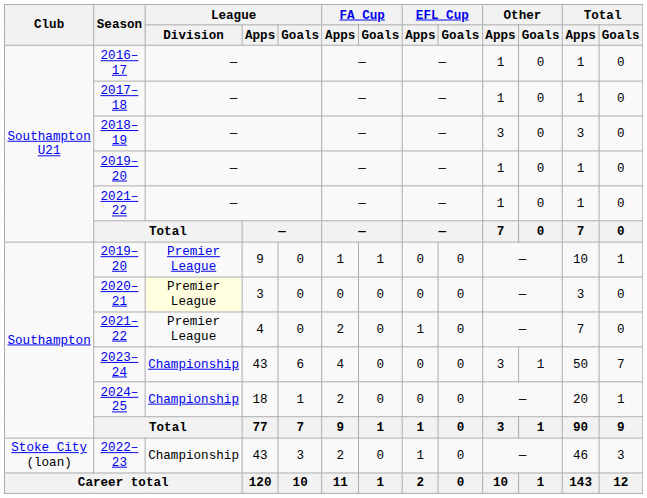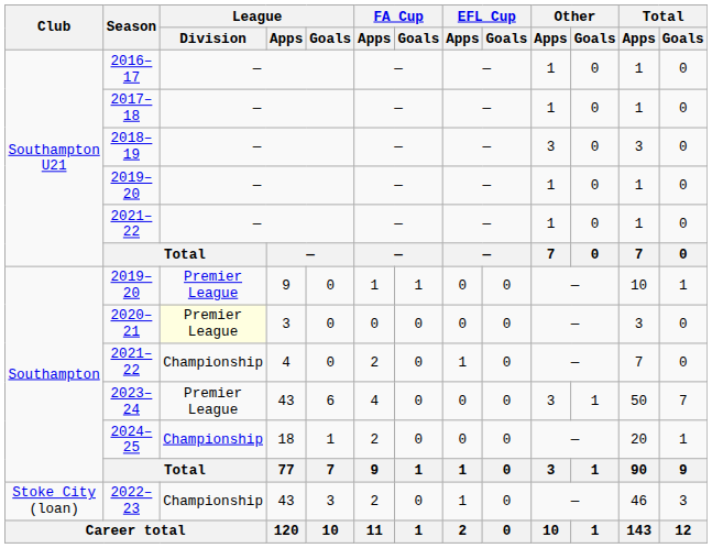 <table class=wikitable style="text-align: center;">
 <tr>
 <th rowspan=2>Club</th>
 <th rowspan=2>Season</th>
 <th colspan=3>League</th>
 <th colspan=2><a href='#'>FA Cup</a></th>
 <th colspan=2><a href='#'>EFL Cup</a></th>
 <th colspan=2>Other</th>
 <th colspan=2>Total</th>
 </tr>
 <tr>
 <th>Division</th>
 <th>Apps</th>
 <th>Goals</th>
 <th>Apps</th>
 <th>Goals</th>
 <th>Apps</th>
 <th>Goals</th>
 <th>Apps</th>
 <th>Goals</th>
 <th>Apps</th>
 <th>Goals</th>
 </tr>
 <tr>
 <td rowspan=6><a href='#'>Southampton U21</a></td>
 <td><a href='#'>2016–17</a></td>
 <td colspan=3>—</td>
 <td colspan=2>—</td>
 <td colspan=2>—</td>
 <td>1</td>
 <td>0</td>
 <td>1</td>
 <td>0</td>
 </tr>
 <tr>
 <td><a href='#'>2017–18</a></td>
 <td colspan=3>—</td>
 <td colspan=2>—</td>
 <td colspan=2>—</td>
 <td>1</td>
 <td>0</td>
 <td>1</td>
 <td>0</td>
 </tr>
 <tr>
 <td><a href='#'>2018–19</a></td>
 <td colspan=3>—</td>
 <td colspan=2>—</td>
 <td colspan=2>—</td>
 <td>3</td>
 <td>0</td>
 <td>3</td>
 <td>0</td>
 </tr>
 <tr>
 <td><a href='#'>2019–20</a></td>
 <td colspan=3>—</td>
 <td colspan=2>—</td>
 <td colspan=2>—</td>
 <td>1</td>
 <td>0</td>
 <td>1</td>
 <td>0</td>
 </tr>
 <tr>
 <td><a href='#'>2021–22</a></td>
 <td colspan=3>—</td>
 <td colspan=2>—</td>
 <td colspan=2>—</td>
 <td>1</td>
 <td>0</td>
 <td>1</td>
 <td>0</td>
 </tr>
 <tr>
 <th colspan=2>Total</th>
 <th colspan=2>—</th>
 <th colspan=2>—</th>
 <th colspan=2>—</th>
 <th>7</th>
 <th>0</th>
 <th>7</th>
 <th>0</th>
 </tr>
 <tr>
 <td rowspan=6><a href='#'>Southampton</a></td>
 <td><a href='#'>2019–20</a></td>
 <td><a href='#'>Premier League</a></td>
 <td>9</td>
 <td>0</td>
 <td>1</td>
 <td>1</td>
 <td>0</td>
 <td>0</td>
 <td colspan=2>—</td>
 <td>10</td>
 <td>1</td>
 </tr>
 <tr>
 <td><a href='#'>2020–21</a></td>
 <td style="background: lightyellow;">Premier League</td>
 <td>3</td>
 <td>0</td>
 <td>0</td>
 <td>0</td>
 <td>0</td>
 <td>0</td>
 <td colspan=2>—</td>
 <td>3</td>
 <td>0</td>
 </tr>
 <tr>
 <td><a href='#'>2021–22</a></td>
-<td>Premier League</td>
+<td>Championship</td>
 <td>4</td>
 <td>0</td>
 <td>2</td>
 <td>0</td>
 <td>1</td>
 <td>0</td>
 <td colspan=2>—</td>
 <td>7</td>
 <td>0</td>
 </tr>
 <tr>
 <td><a href='#'>2023–24</a></td>
-<td><a href='#'>Championship</a></td>
+<td>Premier League</td>
 <td>43</td>
 <td>6</td>
 <td>4</td>
 <td>0</td>
 <td>0</td>
 <td>0</td>
 <td>3</td>
 <td>1</td>
 <td>50</td>
 <td>7</td>
 </tr>
 <tr>
 <td><a href='#'>2024–25</a></td>
 <td><a href='#'>Championship</a></td>
 <td>18</td>
 <td>1</td>
 <td>2</td>
 <td>0</td>
 <td>0</td>
 <td>0</td>
 <td colspan=2>—</td>
 <td>20</td>
 <td>1</td>
 </tr>
 <tr>
 <th colspan=2>Total</th>
 <th>77</th>
 <th>7</th>
 <th>9</th>
 <th>1</th>
 <th>1</th>
 <th>0</th>
 <th>3</th>
 <th>1</th>
 <th>90</th>
 <th>9</th>
 </tr>
 <tr>
 <td><a href='#'>Stoke City</a> (loan)</td>
 <td><a href='#'>2022–23</a></td>
 <td>Championship</td>
 <td>43</td>
 <td>3</td>
 <td>2</td>
 <td>0</td>
 <td>1</td>
 <td>0</td>
 <td colspan=2>—</td>
 <td>46</td>
 <td>3</td>
 </tr>
 <tr>
 <th colspan=3>Career total</th>
 <th>120</th>
 <th>10</th>
 <th>11</th>
 <th>1</th>
 <th>2</th>
 <th>0</th>
 <th>10</th>
 <th>1</th>
 <th>143</th>
 <th>12</th>
 </tr>
 </table>
